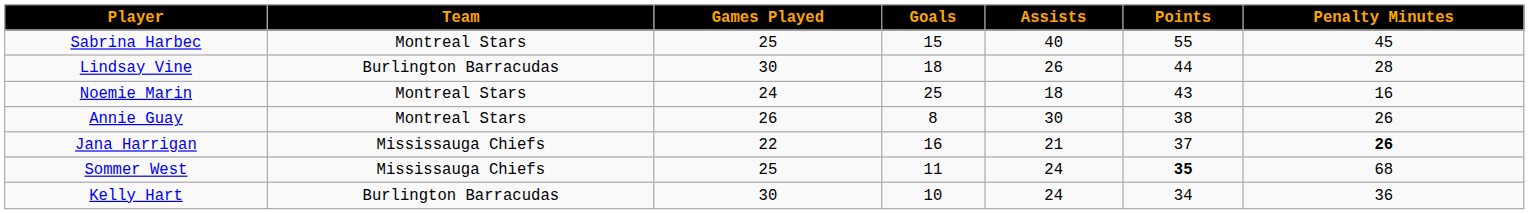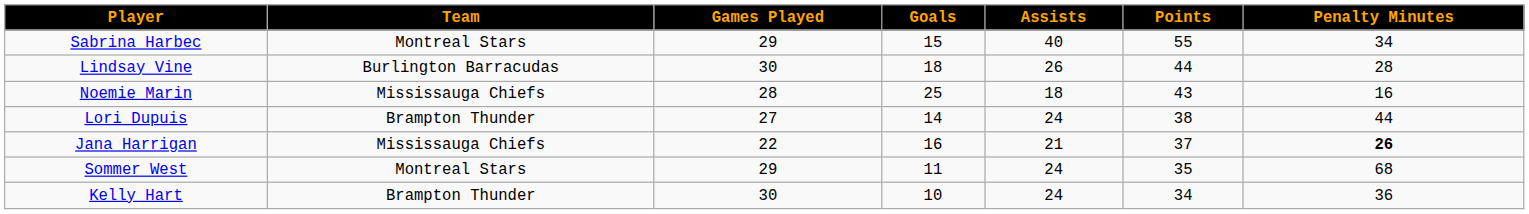 <table class="wikitable" style="width:80%;">
 <tr style="text-align:center; background:black; color:orange;">
 <td><strong>Player</strong></td>
 <td><strong>Team</strong></td>
 <td><strong>Games Played</strong></td>
 <td><strong>Goals</strong></td>
 <td><strong>Assists</strong></td>
 <td><strong>Points</strong></td>
 <td><strong>Penalty Minutes</strong></td>
 </tr>
 <tr style="text-align:center;" bgcolor="">
 <td><a href='#'>Sabrina Harbec</a></td>
 <td>Montreal Stars</td>
-<td>25</td>
+<td>29</td>
 <td>15</td>
 <td>40</td>
 <td>55</td>
-<td>45</td>
+<td>34</td>
 </tr>
 <tr style="text-align:center;" bgcolor="">
 <td><a href='#'>Lindsay Vine</a></td>
 <td>Burlington Barracudas</td>
 <td>30</td>
 <td>18</td>
 <td>26</td>
 <td>44</td>
 <td>28</td>
 </tr>
 <tr style="text-align:center;" bgcolor="">
 <td><a href='#'>Noemie Marin</a></td>
-<td>Montreal Stars</td>
-<td>24</td>
+<td>Mississauga Chiefs</td>
+<td>28</td>
 <td>25</td>
 <td>18</td>
 <td>43</td>
 <td>16</td>
 </tr>
 <tr style="text-align:center;" bgcolor="">
-<td><a href='#'>Annie Guay</a></td>
-<td>Montreal Stars</td>
-<td>26</td>
-<td>8</td>
-<td>30</td>
+<td><a href='#'>Lori Dupuis</a></td>
+<td>Brampton Thunder</td>
+<td>27</td>
+<td>14</td>
+<td>24</td>
 <td>38</td>
-<td>26</td>
+<td>44</td>
 </tr>
 <tr style="text-align:center;" bgcolor="">
 <td><a href='#'>Jana Harrigan</a></td>
 <td>Mississauga Chiefs</td>
 <td>22</td>
 <td>16</td>
 <td>21</td>
 <td>37</td>
 <td><strong>26</strong></td>
 </tr>
 <tr style="text-align:center;" bgcolor="">
 <td><a href='#'>Sommer West</a></td>
-<td>Mississauga Chiefs</td>
-<td>25</td>
+<td>Montreal Stars</td>
+<td>29</td>
 <td>11</td>
 <td>24</td>
-<td><strong>35</strong></td>
+<td>35</td>
 <td>68</td>
 </tr>
 <tr style="text-align:center;" bgcolor="">
 <td><a href='#'>Kelly Hart</a></td>
-<td>Burlington Barracudas</td>
+<td>Brampton Thunder</td>
 <td>30</td>
 <td>10</td>
 <td>24</td>
 <td>34</td>
 <td>36</td>
 </tr>
 </table>
